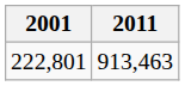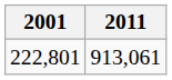 <table class="wikitable floatleft">
 <tr>
 <th>2001</th>
 <th>2011</th>
 </tr>
 <tr>
 <td>222,801</td>
-<td>913,463</td>
+<td>913,061</td>
 </tr>
 </table>
